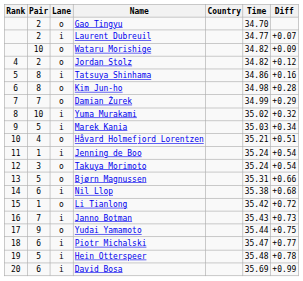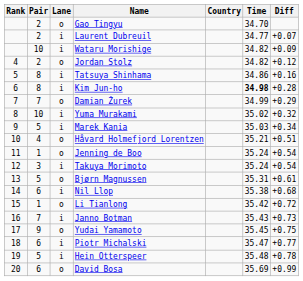 <table class="wikitable sortable" style="text-align:center">
 <tr>
 <th>Rank</th>
 <th>Pair</th>
 <th>Lane</th>
 <th>Name</th>
 <th>Country</th>
 <th>Time</th>
 <th>Diff</th>
 </tr>
 <tr>
 <td></td>
 <td>2</td>
 <td>o</td>
 <td align=left><a href='#'>Gao Tingyu</a></td>
 <td align=left></td>
 <td>34.70</td>
 <td></td>
 </tr>
 <tr>
 <td></td>
 <td>2</td>
 <td>i</td>
 <td align=left><a href='#'>Laurent Dubreuil</a></td>
 <td align=left></td>
 <td>34.77</td>
 <td>+0.07</td>
 </tr>
 <tr>
 <td></td>
 <td>10</td>
-<td>o</td>
+<td>i</td>
 <td align=left><a href='#'>Wataru Morishige</a></td>
 <td align=left></td>
 <td>34.82</td>
 <td>+0.09</td>
 </tr>
 <tr>
 <td>4</td>
 <td>2</td>
 <td>o</td>
 <td align=left><a href='#'>Jordan Stolz</a></td>
 <td align=left></td>
 <td>34.82</td>
 <td>+0.12</td>
 </tr>
 <tr>
 <td>5</td>
 <td>8</td>
 <td>i</td>
 <td align=left><a href='#'>Tatsuya Shinhama</a></td>
 <td align=left></td>
 <td>34.86</td>
 <td>+0.16</td>
 </tr>
 <tr>
 <td>6</td>
 <td>8</td>
-<td>o</td>
+<td>i</td>
 <td align=left><a href='#'>Kim Jun-ho</a></td>
 <td align=left></td>
-<td>34.98</td>
+<td><strong>34.98</strong></td>
 <td>+0.28</td>
 </tr>
 <tr>
 <td>7</td>
 <td>7</td>
 <td>o</td>
 <td align=left><a href='#'>Damian Żurek</a></td>
 <td align=left></td>
 <td>34.99</td>
 <td>+0.29</td>
 </tr>
 <tr>
 <td>8</td>
 <td>10</td>
 <td>i</td>
 <td align=left><a href='#'>Yuma Murakami</a></td>
 <td align=left></td>
 <td>35.02</td>
 <td>+0.32</td>
 </tr>
 <tr>
 <td>9</td>
 <td>5</td>
 <td>i</td>
 <td align=left><a href='#'>Marek Kania</a></td>
 <td align=left></td>
 <td>35.03</td>
 <td>+0.34</td>
 </tr>
 <tr>
 <td>10</td>
 <td>4</td>
 <td>o</td>
 <td align=left><a href='#'>Håvard Holmefjord Lorentzen</a></td>
 <td align=left></td>
 <td>35.21</td>
 <td>+0.51</td>
 </tr>
 <tr>
 <td>11</td>
 <td>1</td>
-<td>i</td>
+<td>o</td>
 <td align=left><a href='#'>Jenning de Boo</a></td>
 <td align=left></td>
 <td>35.24</td>
 <td>+0.54</td>
 </tr>
 <tr>
 <td>12</td>
 <td>3</td>
-<td>o</td>
+<td>i</td>
 <td align=left><a href='#'>Takuya Morimoto</a></td>
 <td align=left></td>
 <td>35.24</td>
 <td>+0.54</td>
 </tr>
 <tr>
 <td>13</td>
 <td>5</td>
 <td>o</td>
 <td align=left><a href='#'>Bjørn Magnussen</a></td>
 <td align=left></td>
 <td>35.31</td>
-<td>+0.66</td>
+<td>+0.61</td>
 </tr>
 <tr>
 <td>14</td>
 <td>6</td>
 <td>i</td>
 <td align=left><a href='#'>Nil Llop</a></td>
 <td align=left></td>
 <td>35.38</td>
 <td>+0.68</td>
 </tr>
 <tr>
 <td>15</td>
 <td>1</td>
 <td>o</td>
 <td align=left><a href='#'>Li Tianlong</a></td>
 <td align=left></td>
 <td>35.42</td>
 <td>+0.72</td>
 </tr>
 <tr>
 <td>16</td>
 <td>7</td>
 <td>i</td>
 <td align=left><a href='#'>Janno Botman</a></td>
 <td align=left></td>
 <td>35.43</td>
 <td>+0.73</td>
 </tr>
 <tr>
 <td>17</td>
 <td>9</td>
 <td>o</td>
 <td align=left><a href='#'>Yudai Yamamoto</a></td>
 <td align=left></td>
-<td>35.44</td>
+<td>35.45</td>
 <td>+0.75</td>
 </tr>
 <tr>
 <td>18</td>
 <td>6</td>
 <td>i</td>
 <td align=left><a href='#'>Piotr Michalski</a></td>
 <td align=left></td>
 <td>35.47</td>
 <td>+0.77</td>
 </tr>
 <tr>
 <td>19</td>
 <td>5</td>
 <td>i</td>
 <td align=left><a href='#'>Hein Otterspeer</a></td>
 <td align=left></td>
 <td>35.48</td>
 <td>+0.78</td>
 </tr>
 <tr>
 <td>20</td>
 <td>6</td>
-<td>i</td>
+<td>o</td>
 <td align=left><a href='#'>David Bosa</a></td>
 <td align=left></td>
 <td>35.69</td>
 <td>+0.99</td>
 </tr>
 </table>
